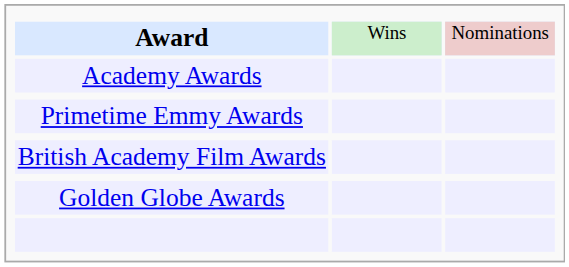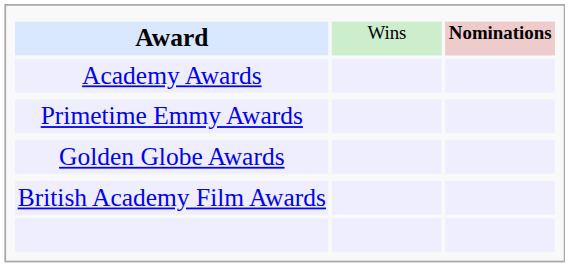 <table class="infobox" style="width: 22em; text-align: left; font-size: 90%; vertical-align: middle;">
 <tr>
 <td colspan="3" style="text-align:center;"></td>
 </tr>
 <tr bgcolor=#D9E8FF style="text-align:center;">
 <th style="vertical-align: middle;">Award</th>
 <td style="background:#cceecc; font-size:8pt;" width="60px">Wins</td>
-<td style="background:#eecccc; font-size:8pt;" width="60px">Nominations</td>
+<td style="background:#eecccc; font-size:8pt;" width="60px"><strong>Nominations</strong></td>
 </tr>
 <tr bgcolor=#eeeeff>
 <td align="center"><a href='#'>Academy Awards</a></td>
 <td></td>
 <td></td>
 </tr>
 <tr bgcolor=#eeeeff>
 </tr>
 <tr bgcolor=#eeeeff>
 <td align="center"><a href='#'>Primetime Emmy Awards</a></td>
 <td></td>
 <td></td>
 </tr>
 <tr bgcolor=#eeeeff>
 </tr>
 <tr bgcolor=#eeeeff>
-<td align="center"><a href='#'>British Academy Film Awards</a></td>
+<td align="center"><a href='#'>Golden Globe Awards</a></td>
 <td></td>
 <td></td>
 </tr>
 <tr bgcolor=#eeeeff>
 </tr>
 <tr bgcolor=#eeeeff>
-<td align="center"><a href='#'>Golden Globe Awards</a></td>
+<td align="center"><a href='#'>British Academy Film Awards</a></td>
 <td></td>
 <td></td>
 </tr>
 <tr bgcolor=#eeeeff>
 <td align="center"><br></td>
 <td></td>
 <td></td>
 </tr>
 </table>
